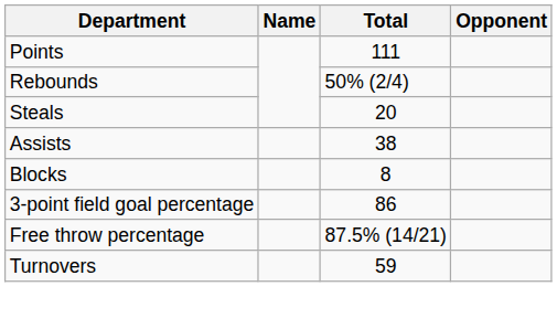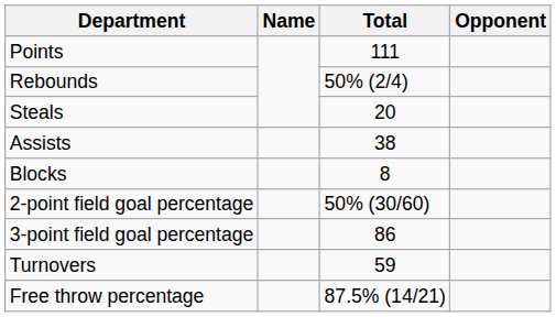 <table class=wikitable style="font-size:90%;">
 <tr>
 <th>Department</th>
 <th>Name</th>
 <th>Total</th>
 <th>Opponent</th>
 </tr>
 <tr>
 <td>Points</td>
 <td rowspan=3></td>
 <td align=center>111</td>
 <td></td>
 </tr>
 <tr>
 <td>Rebounds</td>
 <td>50% (2/4)</td>
 <td></td>
 </tr>
 <tr>
 <td>Steals</td>
 <td align=center>20</td>
 <td></td>
 </tr>
 <tr>
 <td>Assists</td>
 <td></td>
 <td align=center>38</td>
 <td></td>
 </tr>
 <tr>
 <td>Blocks</td>
 <td></td>
 <td align=center>8</td>
 <td></td>
 </tr>
 <tr>
+<td>2-point field goal percentage</td>
+<td></td>
+<td>50% (30/60)</td>
+<td></td>
+</tr>
+<tr>
 <td>3-point field goal percentage</td>
 <td></td>
 <td align=center>86</td>
-<td></td>
-</tr>
-<tr>
-<td>Free throw percentage</td>
-<td></td>
-<td>87.5% (14/21)</td>
 <td></td>
 </tr>
 <tr>
 <td>Turnovers</td>
 <td></td>
 <td align=center>59</td>
 <td><br></td>
 </tr>
+<tr>
+<td>Free throw percentage</td>
+<td></td>
+<td>87.5% (14/21)</td>
+<td></td>
+</tr>
 </table>
